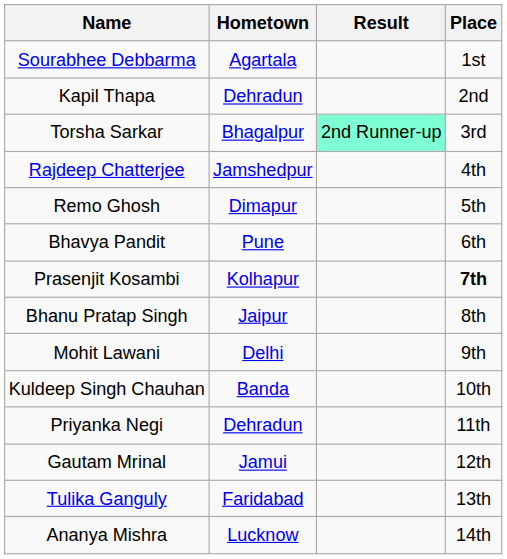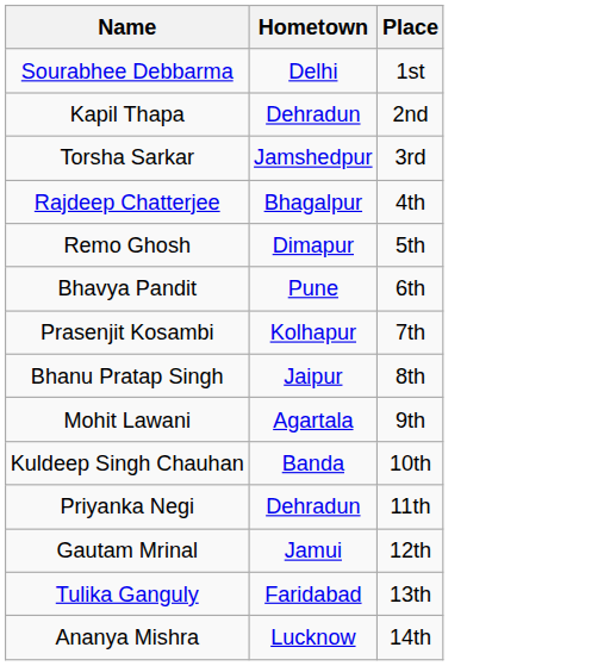 <table class="wikitable sortable" style=" text-align:center; line-height:25px; width:auto;">
 <tr>
 <th>Name</th>
 <th>Hometown</th>
-<th>Result</th>
 <th>Place</th>
 </tr>
 <tr>
 <td><a href='#'>Sourabhee Debbarma</a></td>
-<td><a href='#'>Agartala</a></td>
-<td></td>
+<td><a href='#'>Delhi</a></td>
 <td>1st</td>
 </tr>
 <tr>
 <td>Kapil Thapa</td>
 <td><a href='#'>Dehradun</a></td>
-<td></td>
 <td>2nd</td>
 </tr>
 <tr>
 <td>Torsha Sarkar</td>
-<td><a href='#'>Bhagalpur</a></td>
-<td style="background:#7FFFD4;">2nd Runner-up</td>
+<td><a href='#'>Jamshedpur</a></td>
 <td>3rd</td>
 </tr>
 <tr>
 <td><a href='#'>Rajdeep Chatterjee</a></td>
-<td><a href='#'>Jamshedpur</a></td>
-<td></td>
+<td><a href='#'>Bhagalpur</a></td>
 <td>4th</td>
 </tr>
 <tr>
 <td>Remo Ghosh</td>
 <td><a href='#'>Dimapur</a></td>
-<td></td>
 <td>5th</td>
 </tr>
 <tr>
 <td>Bhavya Pandit</td>
 <td><a href='#'>Pune</a></td>
-<td></td>
 <td>6th</td>
 </tr>
 <tr>
 <td>Prasenjit Kosambi</td>
 <td><a href='#'>Kolhapur</a></td>
-<td></td>
-<td><strong>7th</strong></td>
+<td>7th</td>
 </tr>
 <tr>
 <td>Bhanu Pratap Singh</td>
 <td><a href='#'>Jaipur</a></td>
-<td></td>
 <td>8th</td>
 </tr>
 <tr>
 <td>Mohit Lawani</td>
-<td><a href='#'>Delhi</a></td>
-<td></td>
+<td><a href='#'>Agartala</a></td>
 <td>9th</td>
 </tr>
 <tr>
 <td>Kuldeep Singh Chauhan</td>
 <td><a href='#'>Banda</a></td>
-<td></td>
 <td>10th</td>
 </tr>
 <tr>
 <td>Priyanka Negi</td>
 <td><a href='#'>Dehradun</a></td>
-<td></td>
 <td>11th</td>
 </tr>
 <tr>
 <td>Gautam Mrinal</td>
 <td><a href='#'>Jamui</a></td>
-<td></td>
 <td>12th</td>
 </tr>
 <tr>
 <td><a href='#'>Tulika Ganguly</a></td>
 <td><a href='#'>Faridabad</a></td>
-<td></td>
 <td>13th</td>
 </tr>
 <tr>
 <td>Ananya Mishra</td>
 <td><a href='#'>Lucknow</a></td>
-<td></td>
 <td>14th</td>
 </tr>
 </table>
